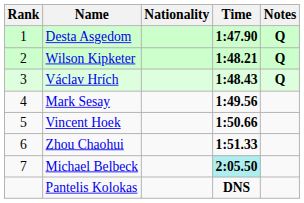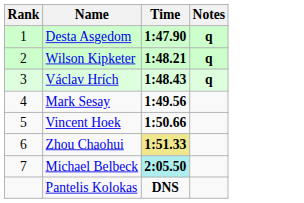 <table class="wikitable sortable" style="text-align:center">
 <tr>
 <th>Rank</th>
 <th>Name</th>
-<th>Nationality</th>
 <th>Time</th>
 <th>Notes</th>
 </tr>
 <tr bgcolor=ccffcc>
 <td>1</td>
 <td align=left><a href='#'>Desta Asgedom</a></td>
-<td align=left></td>
 <td><strong>1:47.90</strong></td>
-<td><strong>Q</strong></td>
+<td><strong>q</strong></td>
 </tr>
 <tr bgcolor=ccffcc>
 <td>2</td>
 <td align=left><a href='#'>Wilson Kipketer</a></td>
-<td align=left></td>
 <td><strong>1:48.21</strong></td>
-<td><strong>Q</strong></td>
+<td><strong>q</strong></td>
 </tr>
 <tr bgcolor=ddffdd>
 <td>3</td>
 <td align=left><a href='#'>Václav Hrích</a></td>
-<td align=left></td>
 <td><strong>1:48.43</strong></td>
-<td><strong>Q</strong></td>
+<td><strong>q</strong></td>
 </tr>
 <tr>
 <td>4</td>
 <td align=left><a href='#'>Mark Sesay</a></td>
-<td align=left></td>
 <td><strong>1:49.56</strong></td>
 <td></td>
 </tr>
 <tr>
 <td>5</td>
 <td align=left><a href='#'>Vincent Hoek</a></td>
-<td align=left></td>
 <td><strong>1:50.66</strong></td>
 <td></td>
 </tr>
 <tr>
 <td>6</td>
 <td align=left><a href='#'>Zhou Chaohui</a></td>
-<td align=left></td>
-<td><strong>1:51.33</strong></td>
+<td style="background: khaki;"><strong>1:51.33</strong></td>
 <td></td>
 </tr>
 <tr>
 <td>7</td>
 <td align=left><a href='#'>Michael Belbeck</a></td>
-<td align=left></td>
 <td style="background: paleturquoise;"><strong>2:05.50</strong></td>
 <td></td>
 </tr>
 <tr>
 <td></td>
 <td align=left><a href='#'>Pantelis Kolokas</a></td>
-<td align=left></td>
 <td><strong>DNS</strong></td>
 <td></td>
 </tr>
 </table>
